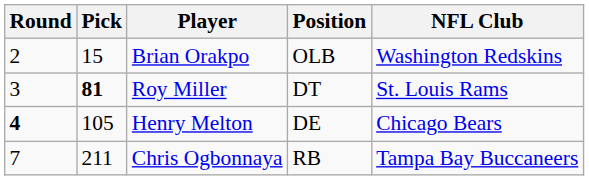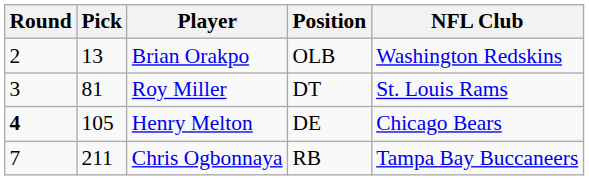 <table class="wikitable">
 <tr>
 <th>Round</th>
 <th>Pick</th>
 <th>Player</th>
 <th>Position</th>
 <th>NFL Club</th>
 </tr>
 <tr>
 <td>2</td>
-<td>15</td>
+<td>13</td>
 <td><a href='#'>Brian Orakpo</a></td>
 <td>OLB</td>
 <td><a href='#'>Washington Redskins</a></td>
 </tr>
 <tr>
 <td>3</td>
-<td><strong>81</strong></td>
+<td>81</td>
 <td><a href='#'>Roy Miller</a></td>
 <td>DT</td>
 <td><a href='#'>St. Louis Rams</a></td>
 </tr>
 <tr>
 <td><strong>4</strong></td>
 <td>105</td>
 <td><a href='#'>Henry Melton</a></td>
 <td>DE</td>
 <td><a href='#'>Chicago Bears</a></td>
 </tr>
 <tr>
 <td>7</td>
 <td>211</td>
 <td><a href='#'>Chris Ogbonnaya</a></td>
 <td>RB</td>
 <td><a href='#'>Tampa Bay Buccaneers</a></td>
 </tr>
 </table>
